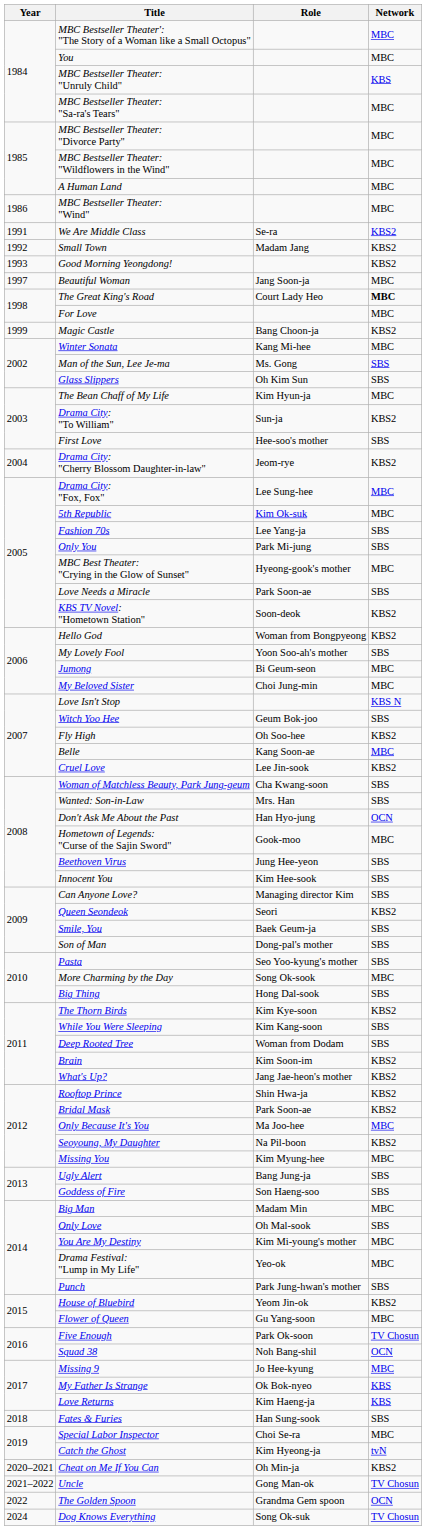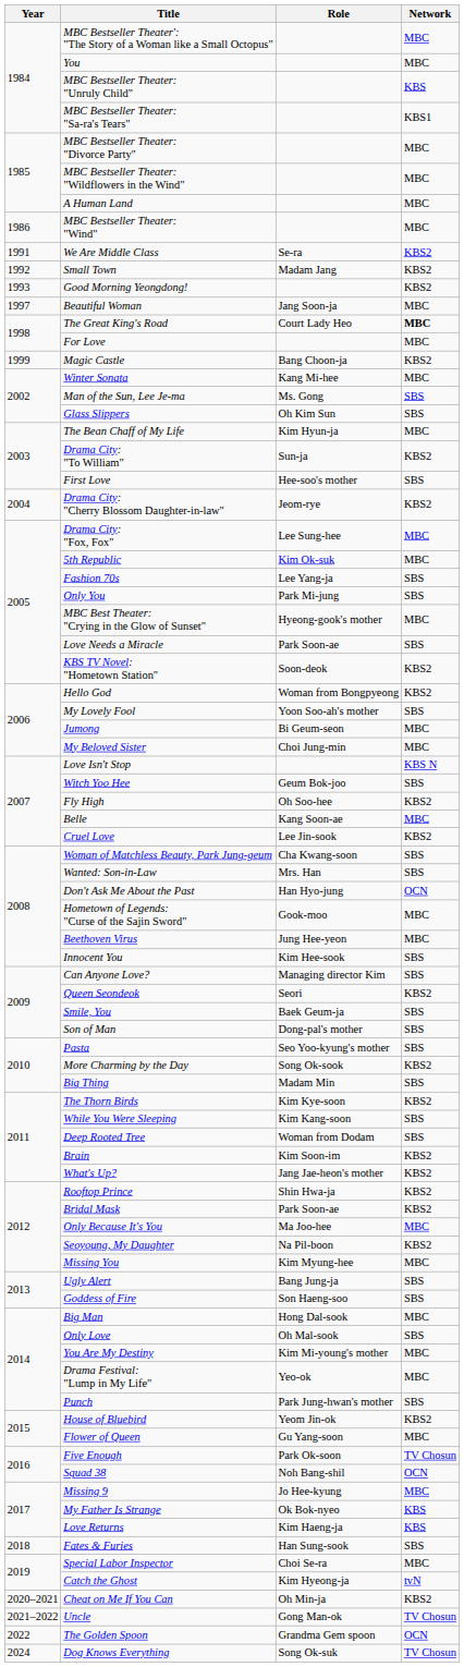 <table class="wikitable">
 <tr>
 <th>Year</th>
 <th>Title</th>
 <th>Role</th>
 <th>Network</th>
 </tr>
 <tr>
 <td rowspan=4>1984</td>
 <td><em>MBC Bestseller Theater':</em><br>"The Story of a Woman like a Small Octopus"</td>
 <td></td>
 <td><a href='#'>MBC</a></td>
 </tr>
 <tr>
 <td><em>You</em></td>
 <td></td>
 <td>MBC</td>
 </tr>
 <tr>
 <td><em>MBC Bestseller Theater:</em><br>"Unruly Child"</td>
 <td></td>
 <td><a href='#'>KBS</a></td>
 </tr>
 <tr>
 <td><em>MBC Bestseller Theater:</em><br>"Sa-ra's Tears"</td>
 <td></td>
-<td>MBC</td>
+<td>KBS1</td>
 </tr>
 <tr>
 <td rowspan=3>1985</td>
 <td><em>MBC Bestseller Theater:</em><br>"Divorce Party"</td>
 <td></td>
 <td>MBC</td>
 </tr>
 <tr>
 <td><em>MBC Bestseller Theater:</em><br>"Wildflowers in the Wind"</td>
 <td></td>
 <td>MBC</td>
 </tr>
 <tr>
 <td><em>A Human Land</em></td>
 <td></td>
 <td>MBC</td>
 </tr>
 <tr>
 <td>1986</td>
 <td><em>MBC Bestseller Theater:</em><br>"Wind"</td>
 <td></td>
 <td>MBC</td>
 </tr>
 <tr>
 <td>1991</td>
 <td><em>We Are Middle Class</em></td>
 <td>Se-ra</td>
 <td><a href='#'>KBS2</a></td>
 </tr>
 <tr>
 <td>1992</td>
 <td><em>Small Town</em></td>
 <td>Madam Jang</td>
 <td>KBS2</td>
 </tr>
 <tr>
 <td>1993</td>
 <td><em>Good Morning Yeongdong!</em></td>
 <td></td>
 <td>KBS2</td>
 </tr>
 <tr>
 <td>1997</td>
 <td><em>Beautiful Woman</em></td>
 <td>Jang Soon-ja</td>
 <td>MBC</td>
 </tr>
 <tr>
 <td rowspan=2>1998</td>
 <td><em>The Great King's Road</em></td>
 <td>Court Lady Heo</td>
 <td><strong>MBC</strong></td>
 </tr>
 <tr>
 <td><em>For Love</em></td>
 <td></td>
 <td>MBC</td>
 </tr>
 <tr>
 <td>1999</td>
 <td><em>Magic Castle</em></td>
 <td>Bang Choon-ja</td>
 <td>KBS2</td>
 </tr>
 <tr>
 <td rowspan=3>2002</td>
 <td><em><a href='#'>Winter Sonata</a></em></td>
 <td>Kang Mi-hee</td>
 <td>MBC</td>
 </tr>
 <tr>
 <td><em>Man of the Sun, Lee Je-ma</em></td>
 <td>Ms. Gong</td>
 <td><a href='#'>SBS</a></td>
 </tr>
 <tr>
 <td><em><a href='#'>Glass Slippers</a></em></td>
 <td>Oh Kim Sun</td>
 <td>SBS</td>
 </tr>
 <tr>
 <td rowspan=3>2003</td>
 <td><em>The Bean Chaff of My Life</em></td>
 <td>Kim Hyun-ja</td>
 <td>MBC</td>
 </tr>
 <tr>
 <td><em><a href='#'>Drama City</a>:</em><br>"To William"</td>
 <td>Sun-ja</td>
 <td>KBS2</td>
 </tr>
 <tr>
 <td><em>First Love</em></td>
 <td>Hee-soo's mother</td>
 <td>SBS</td>
 </tr>
 <tr>
 <td>2004</td>
 <td><em><a href='#'>Drama City</a>:</em><br>"Cherry Blossom Daughter-in-law"</td>
 <td>Jeom-rye</td>
 <td>KBS2</td>
 </tr>
 <tr>
 <td rowspan=7>2005</td>
 <td><em><a href='#'>Drama City</a>:</em><br>"Fox, Fox"</td>
 <td>Lee Sung-hee</td>
 <td><a href='#'>MBC</a></td>
 </tr>
 <tr>
 <td><em><a href='#'>5th Republic</a></em></td>
 <td><a href='#'>Kim Ok-suk</a></td>
 <td>MBC</td>
 </tr>
 <tr>
 <td><em><a href='#'>Fashion 70s</a></em></td>
 <td>Lee Yang-ja</td>
 <td>SBS</td>
 </tr>
 <tr>
 <td><em><a href='#'>Only You</a></em></td>
 <td>Park Mi-jung</td>
 <td>SBS</td>
 </tr>
 <tr>
 <td><em>MBC Best Theater:</em><br>"Crying in the Glow of Sunset"</td>
 <td>Hyeong-gook's mother</td>
 <td>MBC</td>
 </tr>
 <tr>
 <td><em>Love Needs a Miracle</em></td>
 <td>Park Soon-ae</td>
 <td>SBS</td>
 </tr>
 <tr>
 <td><em><a href='#'>KBS TV Novel</a>:</em><br>"Hometown Station"</td>
 <td>Soon-deok</td>
 <td>KBS2</td>
 </tr>
 <tr>
 <td rowspan=4>2006</td>
 <td><em>Hello God</em></td>
 <td>Woman from Bongpyeong</td>
 <td>KBS2</td>
 </tr>
 <tr>
 <td><em>My Lovely Fool</em></td>
 <td>Yoon Soo-ah's mother</td>
 <td>SBS</td>
 </tr>
 <tr>
 <td><em><a href='#'>Jumong</a></em></td>
 <td>Bi Geum-seon</td>
 <td>MBC</td>
 </tr>
 <tr>
 <td><em><a href='#'>My Beloved Sister</a></em></td>
 <td>Choi Jung-min</td>
 <td>MBC</td>
 </tr>
 <tr>
 <td rowspan=5>2007</td>
 <td><em>Love Isn't Stop</em></td>
 <td></td>
 <td><a href='#'>KBS N</a></td>
 </tr>
 <tr>
 <td><em><a href='#'>Witch Yoo Hee</a></em></td>
 <td>Geum Bok-joo</td>
 <td>SBS</td>
 </tr>
 <tr>
 <td><em>Fly High</em></td>
 <td>Oh Soo-hee</td>
 <td>KBS2</td>
 </tr>
 <tr>
 <td><em>Belle</em></td>
 <td>Kang Soon-ae</td>
 <td><a href='#'>MBC</a></td>
 </tr>
 <tr>
 <td><em><a href='#'>Cruel Love</a></em></td>
 <td>Lee Jin-sook</td>
 <td>KBS2</td>
 </tr>
 <tr>
 <td rowspan=6>2008</td>
 <td><em><a href='#'>Woman of Matchless Beauty, Park Jung-geum</a></em></td>
 <td>Cha Kwang-soon</td>
 <td>SBS</td>
 </tr>
 <tr>
 <td><em>Wanted: Son-in-Law</em></td>
 <td>Mrs. Han</td>
 <td>SBS</td>
 </tr>
 <tr>
 <td><em>Don't Ask Me About the Past</em></td>
 <td>Han Hyo-jung</td>
 <td><a href='#'>OCN</a></td>
 </tr>
 <tr>
 <td><em>Hometown of Legends:</em><br>"Curse of the Sajin Sword"</td>
 <td>Gook-moo</td>
 <td>MBC</td>
 </tr>
 <tr>
 <td><em><a href='#'>Beethoven Virus</a></em></td>
 <td>Jung Hee-yeon</td>
-<td>SBS</td>
+<td>MBC</td>
 </tr>
 <tr>
 <td><em>Innocent You</em></td>
 <td>Kim Hee-sook</td>
 <td>SBS</td>
 </tr>
 <tr>
 <td rowspan=4>2009</td>
 <td><em>Can Anyone Love?</em></td>
 <td>Managing director Kim</td>
 <td>SBS</td>
 </tr>
 <tr>
 <td><em><a href='#'>Queen Seondeok</a></em></td>
 <td>Seori</td>
 <td>KBS2</td>
 </tr>
 <tr>
 <td><em><a href='#'>Smile, You</a></em></td>
 <td>Baek Geum-ja</td>
 <td>SBS</td>
 </tr>
 <tr>
 <td><em>Son of Man</em></td>
 <td>Dong-pal's mother</td>
 <td>SBS</td>
 </tr>
 <tr>
 <td rowspan=3>2010</td>
 <td><em><a href='#'>Pasta</a></em></td>
 <td>Seo Yoo-kyung's mother</td>
 <td>SBS</td>
 </tr>
 <tr>
 <td><em>More Charming by the Day</em></td>
 <td>Song Ok-sook</td>
-<td>MBC</td>
+<td>KBS2</td>
 </tr>
 <tr>
 <td><em><a href='#'>Big Thing</a></em></td>
-<td>Hong Dal-sook</td>
+<td>Madam Min</td>
 <td>SBS</td>
 </tr>
 <tr>
 <td rowspan=5>2011</td>
 <td><em><a href='#'>The Thorn Birds</a></em></td>
 <td>Kim Kye-soon</td>
 <td>KBS2</td>
 </tr>
 <tr>
 <td><em><a href='#'>While You Were Sleeping</a></em></td>
 <td>Kim Kang-soon</td>
 <td>SBS</td>
 </tr>
 <tr>
 <td><em><a href='#'>Deep Rooted Tree</a></em></td>
 <td>Woman from Dodam</td>
 <td>SBS</td>
 </tr>
 <tr>
 <td><em><a href='#'>Brain</a></em></td>
 <td>Kim Soon-im</td>
 <td>KBS2</td>
 </tr>
 <tr>
 <td><em><a href='#'>What's Up?</a></em></td>
 <td>Jang Jae-heon's mother</td>
 <td>KBS2</td>
 </tr>
 <tr>
 <td rowspan=5>2012</td>
 <td><em><a href='#'>Rooftop Prince</a></em></td>
 <td>Shin Hwa-ja </td>
 <td>KBS2</td>
 </tr>
 <tr>
 <td><em><a href='#'>Bridal Mask</a></em></td>
 <td>Park Soon-ae</td>
 <td>KBS2</td>
 </tr>
 <tr>
 <td><em><a href='#'>Only Because It's You</a></em></td>
 <td>Ma Joo-hee</td>
 <td><a href='#'>MBC</a></td>
 </tr>
 <tr>
 <td><em><a href='#'>Seoyoung, My Daughter</a></em></td>
 <td>Na Pil-boon</td>
 <td>KBS2</td>
 </tr>
 <tr>
 <td><em><a href='#'>Missing You</a></em></td>
 <td>Kim Myung-hee</td>
 <td>MBC</td>
 </tr>
 <tr>
 <td rowspan=2>2013</td>
 <td><em><a href='#'>Ugly Alert</a></em></td>
 <td>Bang Jung-ja</td>
 <td>SBS</td>
 </tr>
 <tr>
 <td><em><a href='#'>Goddess of Fire</a></em></td>
 <td>Son Haeng-soo</td>
 <td>SBS</td>
 </tr>
 <tr>
 <td rowspan=5>2014</td>
 <td><em><a href='#'>Big Man</a></em></td>
-<td>Madam Min</td>
+<td>Hong Dal-sook</td>
 <td>MBC</td>
 </tr>
 <tr>
 <td><em><a href='#'>Only Love</a></em></td>
 <td>Oh Mal-sook</td>
 <td>SBS</td>
 </tr>
 <tr>
 <td><em><a href='#'>You Are My Destiny</a></em></td>
 <td>Kim Mi-young's mother</td>
 <td>MBC</td>
 </tr>
 <tr>
 <td><em>Drama Festival:</em><br>"Lump in My Life"</td>
 <td>Yeo-ok</td>
 <td>MBC</td>
 </tr>
 <tr>
 <td><em><a href='#'>Punch</a></em></td>
 <td>Park Jung-hwan's mother</td>
 <td>SBS</td>
 </tr>
 <tr>
 <td rowspan=2>2015</td>
 <td><em><a href='#'>House of Bluebird</a></em></td>
 <td>Yeom Jin-ok</td>
 <td>KBS2</td>
 </tr>
 <tr>
 <td><em><a href='#'>Flower of Queen</a></em></td>
 <td>Gu Yang-soon</td>
 <td>MBC</td>
 </tr>
 <tr>
 <td rowspan=2>2016</td>
 <td><em><a href='#'>Five Enough</a></em></td>
 <td>Park Ok-soon</td>
 <td><a href='#'>TV Chosun</a></td>
 </tr>
 <tr>
 <td><em><a href='#'>Squad 38</a></em></td>
 <td>Noh Bang-shil</td>
 <td><a href='#'>OCN</a></td>
 </tr>
 <tr>
 <td rowspan=3>2017</td>
 <td><em><a href='#'>Missing 9</a></em></td>
 <td>Jo Hee-kyung</td>
 <td><a href='#'>MBC</a></td>
 </tr>
 <tr>
 <td><em><a href='#'>My Father Is Strange</a></em></td>
 <td>Ok Bok-nyeo</td>
 <td><a href='#'>KBS</a></td>
 </tr>
 <tr>
 <td><em><a href='#'>Love Returns</a></em></td>
 <td>Kim Haeng-ja</td>
 <td><a href='#'>KBS</a></td>
 </tr>
 <tr>
 <td>2018</td>
 <td><em><a href='#'>Fates & Furies</a></em></td>
 <td>Han Sung-sook</td>
 <td>SBS</td>
 </tr>
 <tr>
 <td rowspan=2>2019</td>
 <td><em><a href='#'>Special Labor Inspector</a></em></td>
 <td>Choi Se-ra</td>
 <td>MBC</td>
 </tr>
 <tr>
 <td><em><a href='#'>Catch the Ghost</a></em></td>
 <td>Kim Hyeong-ja</td>
 <td><a href='#'>tvN</a></td>
 </tr>
 <tr>
 <td>2020–2021</td>
 <td><em><a href='#'>Cheat on Me If You Can</a></em></td>
 <td>Oh Min-ja</td>
 <td>KBS2</td>
 </tr>
 <tr>
 <td>2021–2022</td>
 <td><em><a href='#'>Uncle</a></em></td>
 <td>Gong Man-ok</td>
 <td><a href='#'>TV Chosun</a></td>
 </tr>
 <tr>
 <td>2022</td>
 <td><em><a href='#'>The Golden Spoon</a></em></td>
 <td>Grandma Gem spoon</td>
 <td><a href='#'>OCN</a></td>
 </tr>
 <tr>
 <td>2024</td>
 <td><em><a href='#'>Dog Knows Everything</a></em></td>
 <td>Song Ok-suk</td>
 <td><a href='#'>TV Chosun</a></td>
 </tr>
 </table>
